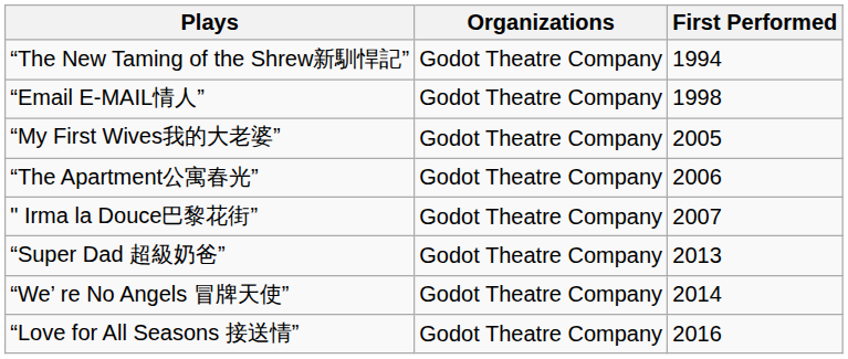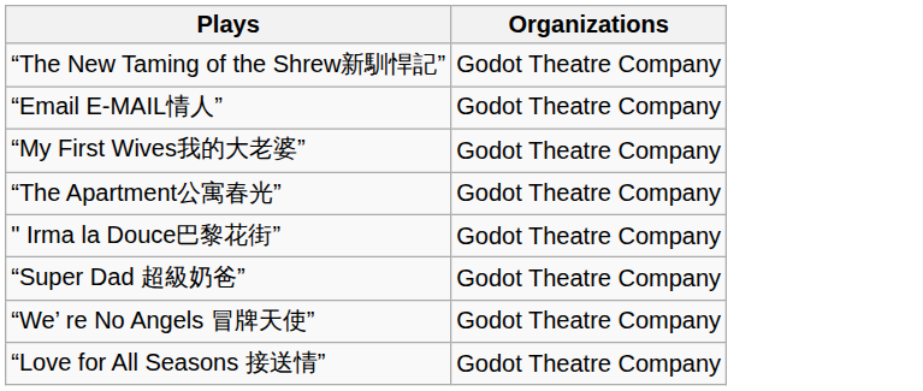 <table class="wikitable">
 <tr>
 <th>Plays</th>
 <th>Organizations</th>
-<th>First Performed</th>
 </tr>
 <tr>
 <td>“The New Taming of the Shrew新馴悍記”</td>
 <td>Godot Theatre Company</td>
-<td>1994</td>
 </tr>
 <tr>
 <td>“Email E-MAIL情人”</td>
 <td>Godot Theatre Company</td>
-<td>1998</td>
 </tr>
 <tr>
 <td>“My First Wives我的大老婆”</td>
 <td>Godot Theatre Company</td>
-<td>2005</td>
 </tr>
 <tr>
 <td>“The Apartment公寓春光”</td>
 <td>Godot Theatre Company</td>
-<td>2006</td>
 </tr>
 <tr>
 <td>" Irma la Douce巴黎花街”</td>
 <td>Godot Theatre Company</td>
-<td>2007</td>
 </tr>
 <tr>
 <td>“Super Dad 超級奶爸”</td>
 <td>Godot Theatre Company</td>
-<td>2013</td>
 </tr>
 <tr>
 <td>“We’ re No Angels 冒牌天使”</td>
 <td>Godot Theatre Company</td>
-<td>2014</td>
 </tr>
 <tr>
 <td>“Love for All Seasons 接送情”</td>
 <td>Godot Theatre Company</td>
-<td>2016</td>
 </tr>
 </table>
